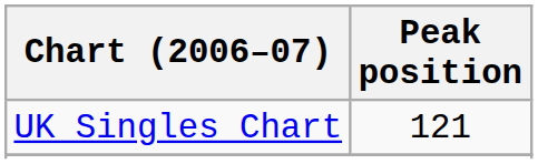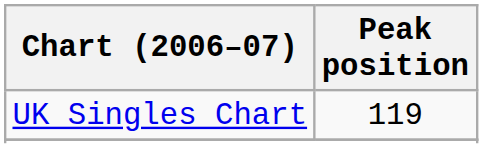 <table class="wikitable sortable">
 <tr>
 <th align="left">Chart (2006–07)</th>
 <th align="left">Peak<br>position</th>
 </tr>
 <tr>
 <td align="left"><a href='#'>UK Singles Chart</a></td>
-<td align="center">121</td>
+<td align="center">119</td>
 </tr>
 <tr>
 </tr>
 <tr>
 </tr>
 <tr>
 </tr>
 <tr>
 </tr>
 </table>
